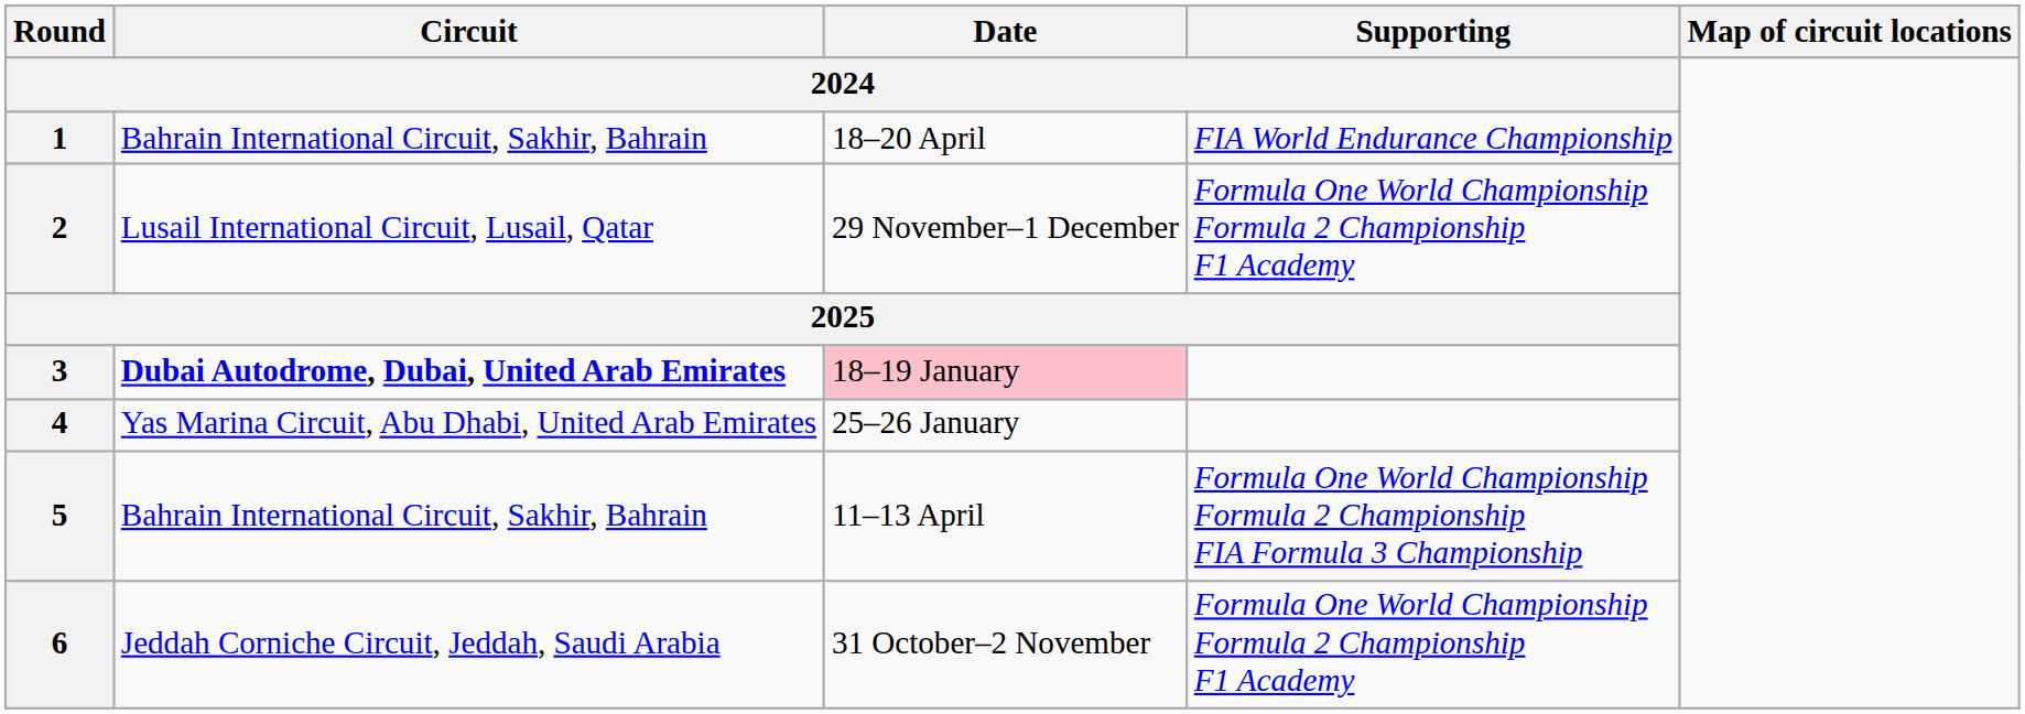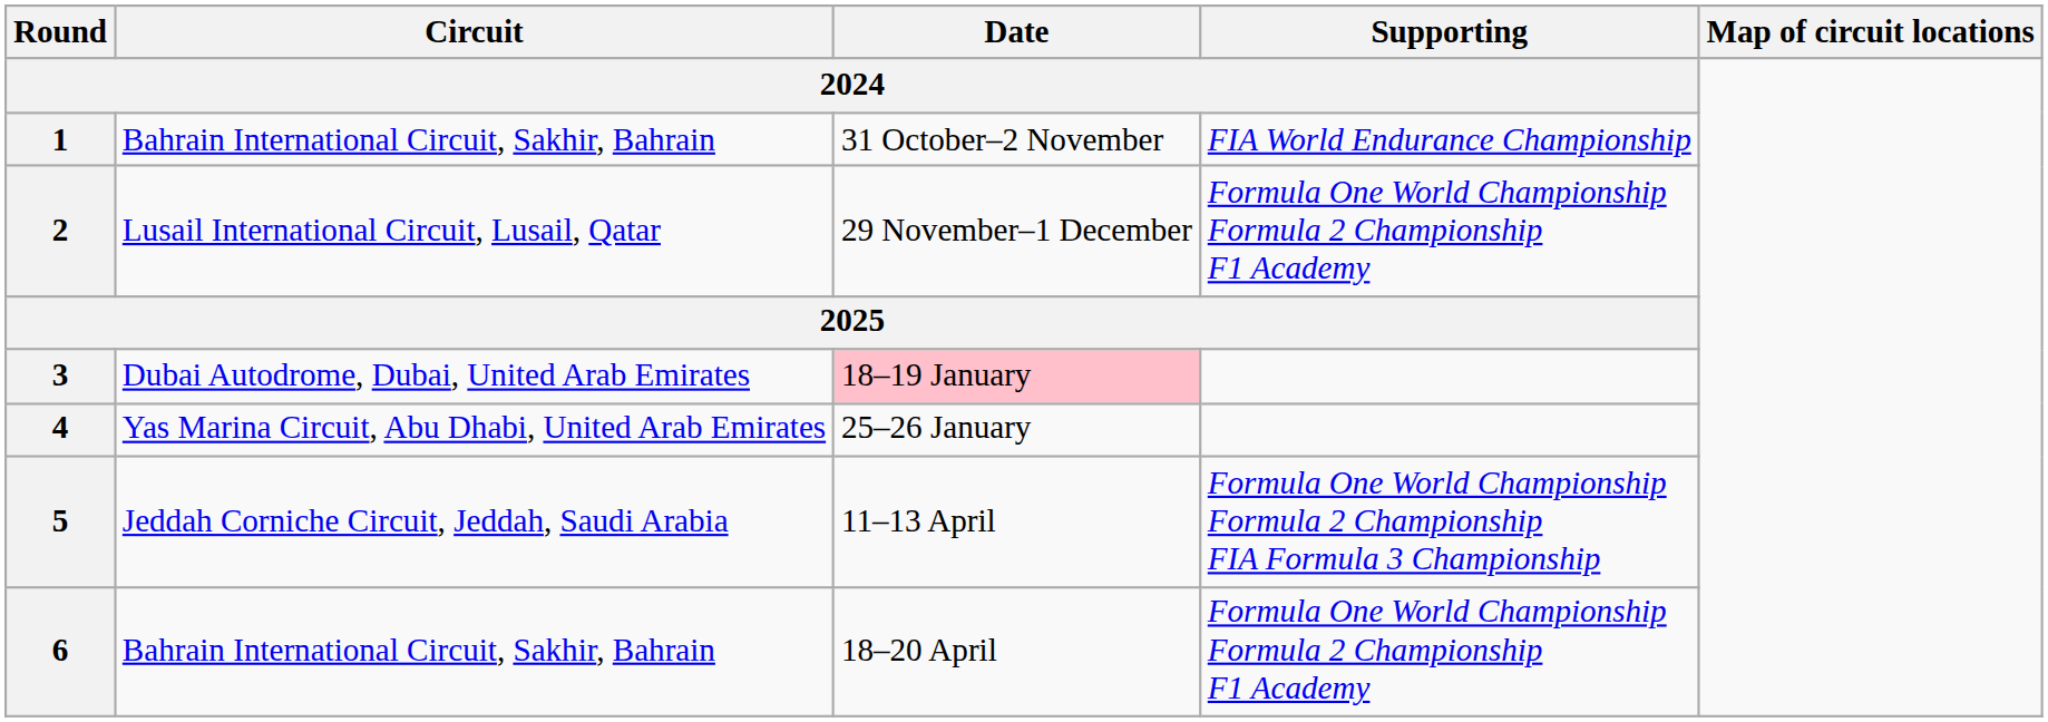 <table class="wikitable" style="font-size: 85%;">
 <tr>
 <th>Round</th>
 <th>Circuit</th>
 <th>Date</th>
 <th>Supporting</th>
 <th>Map of circuit locations</th>
 </tr>
 <tr>
 <th colspan="4">2024</th>
 <td rowspan="8"></td>
 </tr>
 <tr>
 <th>1</th>
 <td> <a href='#'>Bahrain International Circuit</a>, <a href='#'>Sakhir</a>, <a href='#'>Bahrain</a></td>
-<td>18–20 April</td>
+<td>31 October–2 November</td>
 <td><a href='#'><em>FIA World Endurance Championship</em></a></td>
 </tr>
 <tr>
 <th>2</th>
 <td> <a href='#'>Lusail International Circuit</a>, <a href='#'>Lusail</a>, <a href='#'>Qatar</a></td>
 <td>29 November–1 December</td>
 <td><em><a href='#'>Formula One World Championship</a><br><a href='#'>Formula 2 Championship</a><br><a href='#'>F1 Academy</a></em></td>
 </tr>
 <tr>
 <th colspan="4">2025</th>
 </tr>
 <tr>
 <th>3</th>
-<td><strong> <a href='#'>Dubai Autodrome</a>, <a href='#'>Dubai</a>, <a href='#'>United Arab Emirates</a></strong></td>
+<td> <a href='#'>Dubai Autodrome</a>, <a href='#'>Dubai</a>, <a href='#'>United Arab Emirates</a></td>
 <td style="background: pink;">18–19 January</td>
 <td></td>
 </tr>
 <tr>
 <th>4</th>
 <td> <a href='#'>Yas Marina Circuit</a>, <a href='#'>Abu Dhabi</a>, <a href='#'>United Arab Emirates</a></td>
 <td>25–26 January</td>
 <td></td>
 </tr>
 <tr>
 <th>5</th>
-<td> <a href='#'>Bahrain International Circuit</a>, <a href='#'>Sakhir</a>, <a href='#'>Bahrain</a></td>
+<td> <a href='#'>Jeddah Corniche Circuit</a>, <a href='#'>Jeddah</a>, <a href='#'>Saudi Arabia</a></td>
 <td>11–13 April</td>
 <td><em><a href='#'>Formula One World Championship</a><br><a href='#'>Formula 2 Championship</a><br><a href='#'>FIA Formula 3 Championship</a></em></td>
 </tr>
 <tr>
 <th>6</th>
-<td> <a href='#'>Jeddah Corniche Circuit</a>, <a href='#'>Jeddah</a>, <a href='#'>Saudi Arabia</a></td>
-<td>31 October–2 November</td>
+<td> <a href='#'>Bahrain International Circuit</a>, <a href='#'>Sakhir</a>, <a href='#'>Bahrain</a></td>
+<td>18–20 April</td>
 <td><em><a href='#'>Formula One World Championship</a><br><a href='#'>Formula 2 Championship</a><br><a href='#'>F1 Academy</a></em></td>
 </tr>
 </table>
